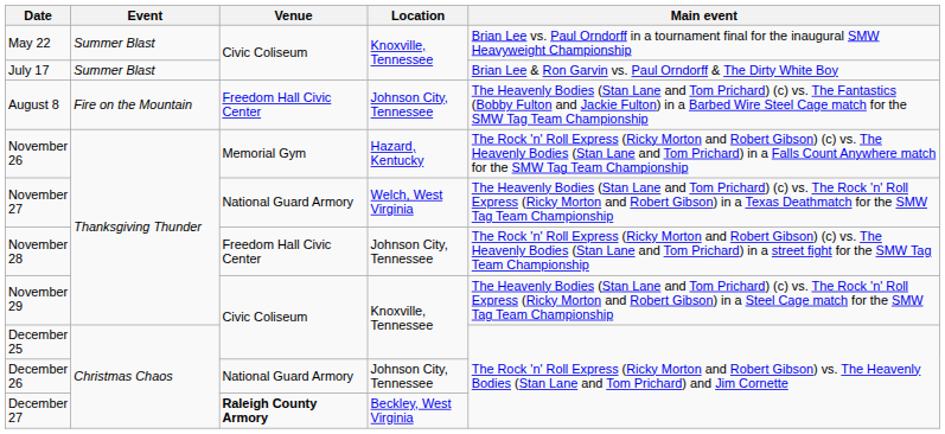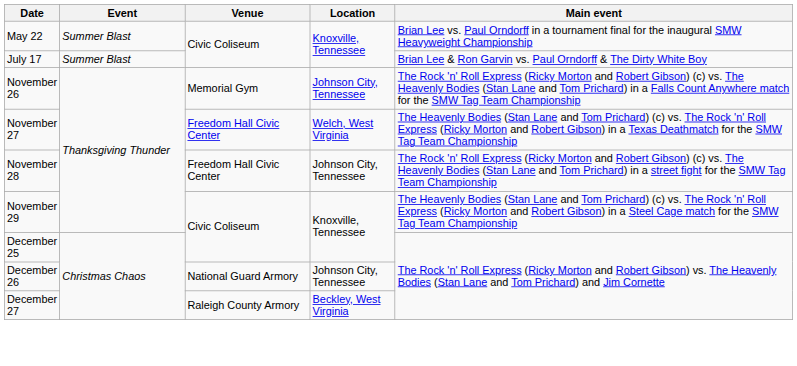 <table class="sortable wikitable succession-box" style="font-size:85%;">
 <tr>
 <th scope="col" width="10">Date</th>
 <th scope="col" width="150">Event</th>
 <th scope="col" width="150">Venue</th>
 <th scope="col" width="100">Location</th>
 <th scope="col" width="490">Main event</th>
 </tr>
 <tr>
 <td>May 22</td>
 <td><em>Summer Blast</em></td>
 <td rowspan=2>Civic Coliseum</td>
 <td rowspan=2><a href='#'>Knoxville, Tennessee</a></td>
 <td><a href='#'>Brian Lee</a> vs. <a href='#'>Paul Orndorff</a> in a tournament final for the inaugural <a href='#'>SMW Heavyweight Championship</a></td>
 </tr>
 <tr>
 <td>July 17</td>
 <td><em>Summer Blast</em></td>
 <td><a href='#'>Brian Lee</a> & <a href='#'>Ron Garvin</a> vs. <a href='#'>Paul Orndorff</a> & <a href='#'>The Dirty White Boy</a></td>
 </tr>
 <tr>
-<td>August 8</td>
-<td><em>Fire on the Mountain</em></td>
-<td><a href='#'>Freedom Hall Civic Center</a></td>
-<td><a href='#'>Johnson City, Tennessee</a></td>
-<td><a href='#'>The Heavenly Bodies</a> (<a href='#'>Stan Lane</a> and <a href='#'>Tom Prichard</a>) (c) vs. <a href='#'>The Fantastics</a> (<a href='#'>Bobby Fulton</a> and <a href='#'>Jackie Fulton</a>) in a <a href='#'>Barbed Wire Steel Cage match</a> for the <a href='#'>SMW Tag Team Championship</a></td>
-</tr>
-<tr>
 <td>November 26</td>
 <td rowspan=4><em>Thanksgiving Thunder</em></td>
 <td>Memorial Gym</td>
-<td><a href='#'>Hazard, Kentucky</a></td>
+<td><a href='#'>Johnson City, Tennessee</a></td>
 <td><a href='#'>The Rock 'n' Roll Express</a> (<a href='#'>Ricky Morton</a> and <a href='#'>Robert Gibson</a>) (c) vs. <a href='#'>The Heavenly Bodies</a> (<a href='#'>Stan Lane</a> and <a href='#'>Tom Prichard</a>) in a <a href='#'>Falls Count Anywhere match</a> for the <a href='#'>SMW Tag Team Championship</a></td>
 </tr>
 <tr>
 <td>November 27</td>
-<td>National Guard Armory</td>
+<td><a href='#'>Freedom Hall Civic Center</a></td>
 <td><a href='#'>Welch, West Virginia</a></td>
 <td><a href='#'>The Heavenly Bodies</a> (<a href='#'>Stan Lane</a> and <a href='#'>Tom Prichard</a>) (c) vs. <a href='#'>The Rock 'n' Roll Express</a> (<a href='#'>Ricky Morton</a> and <a href='#'>Robert Gibson</a>) in a <a href='#'>Texas Deathmatch</a> for the <a href='#'>SMW Tag Team Championship</a></td>
 </tr>
 <tr>
 <td>November 28</td>
 <td>Freedom Hall Civic Center</td>
 <td>Johnson City, Tennessee</td>
 <td><a href='#'>The Rock 'n' Roll Express</a> (<a href='#'>Ricky Morton</a> and <a href='#'>Robert Gibson</a>) (c) vs. <a href='#'>The Heavenly Bodies</a> (<a href='#'>Stan Lane</a> and <a href='#'>Tom Prichard</a>) in a <a href='#'>street fight</a> for the <a href='#'>SMW Tag Team Championship</a></td>
 </tr>
 <tr>
 <td>November 29</td>
 <td rowspan=2>Civic Coliseum</td>
 <td rowspan=2>Knoxville, Tennessee</td>
 <td><a href='#'>The Heavenly Bodies</a> (<a href='#'>Stan Lane</a> and <a href='#'>Tom Prichard</a>) (c) vs. <a href='#'>The Rock 'n' Roll Express</a> (<a href='#'>Ricky Morton</a> and <a href='#'>Robert Gibson</a>) in a <a href='#'>Steel Cage match</a> for the <a href='#'>SMW Tag Team Championship</a></td>
 </tr>
 <tr>
 <td>December 25</td>
 <td rowspan=3><em>Christmas Chaos</em></td>
 <td rowspan=3><a href='#'>The Rock 'n' Roll Express</a> (<a href='#'>Ricky Morton</a> and <a href='#'>Robert Gibson</a>) vs. <a href='#'>The Heavenly Bodies</a> (<a href='#'>Stan Lane</a> and <a href='#'>Tom Prichard</a>) and <a href='#'>Jim Cornette</a></td>
 </tr>
 <tr>
 <td>December 26</td>
 <td>National Guard Armory</td>
 <td>Johnson City, Tennessee</td>
 </tr>
 <tr>
 <td>December 27</td>
-<td><strong>Raleigh County Armory</strong></td>
+<td>Raleigh County Armory</td>
 <td><a href='#'>Beckley, West Virginia</a></td>
 </tr>
 </table>
